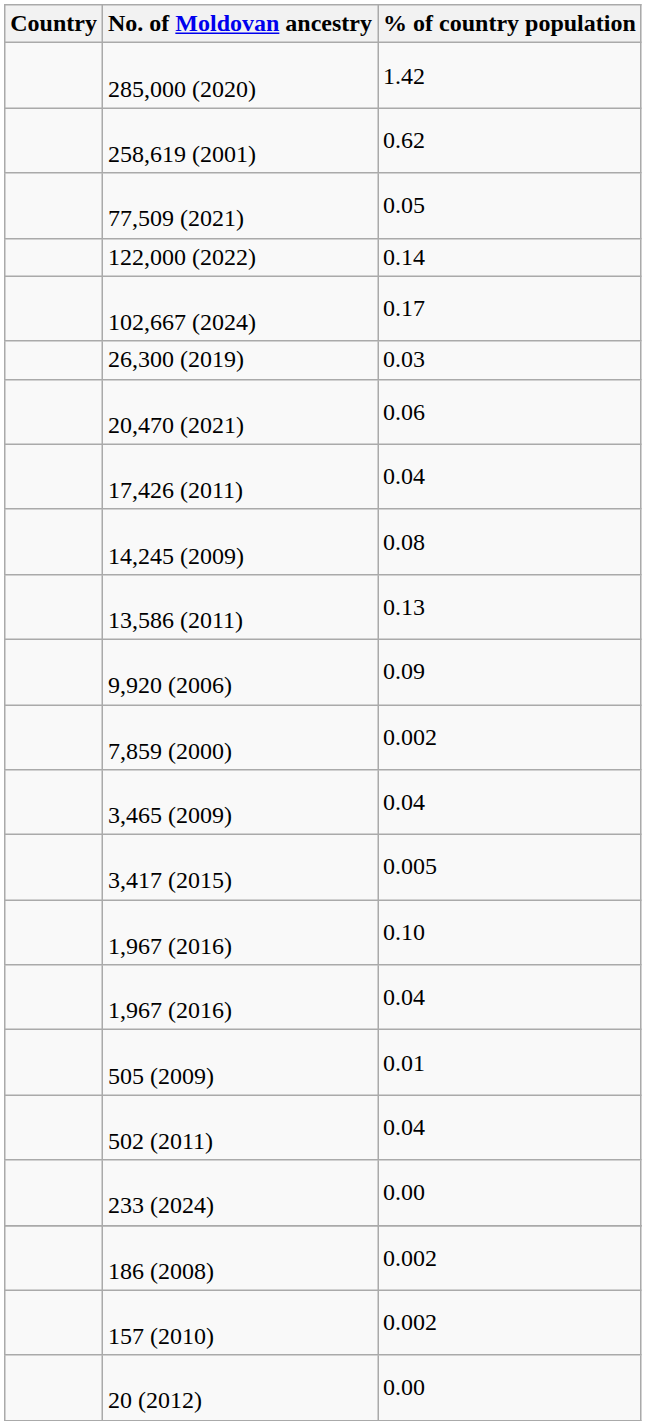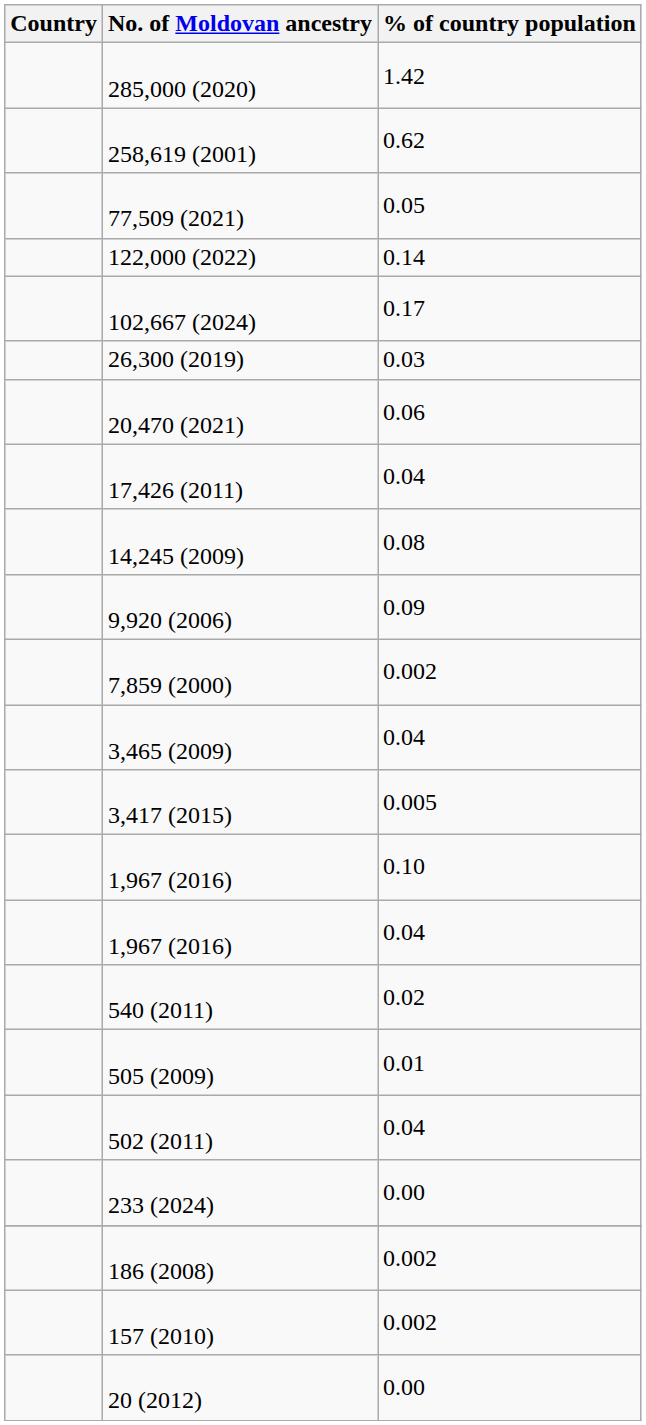 <table class="wikitable sortable">
 <tr>
 <th>Country</th>
 <th>No. of <a href='#'>Moldovan</a> ancestry</th>
 <th>% of country population</th>
 </tr>
 <tr>
 <td><br></td>
 <td><br>285,000 (2020)</td>
 <td>1.42</td>
 </tr>
 <tr>
 <td><br></td>
 <td><br>258,619 (2001)</td>
 <td>0.62</td>
 </tr>
 <tr>
 <td><br></td>
 <td><br>77,509 (2021)</td>
 <td>0.05</td>
 </tr>
 <tr>
 <td></td>
 <td>122,000 (2022)</td>
 <td>0.14</td>
 </tr>
 <tr>
 <td><br></td>
 <td><br>102,667 (2024)</td>
 <td>0.17</td>
 </tr>
 <tr>
 <td></td>
 <td>26,300 (2019)</td>
 <td>0.03</td>
 </tr>
 <tr>
 <td><br></td>
 <td><br>20,470 (2021)</td>
 <td>0.06</td>
 </tr>
 <tr>
 <td><br></td>
 <td><br>17,426 (2011)</td>
 <td>0.04</td>
 </tr>
 <tr>
 <td><br></td>
 <td><br>14,245 (2009)</td>
 <td>0.08</td>
 </tr>
 <tr>
 <td><br></td>
-<td><br>13,586 (2011)</td>
-<td>0.13</td>
-</tr>
-<tr>
-<td><br></td>
 <td><br>9,920 (2006)</td>
 <td>0.09</td>
 </tr>
 <tr>
 <td><br></td>
 <td><br>7,859 (2000)</td>
 <td>0.002</td>
 </tr>
 <tr>
 <td><br></td>
 <td><br>3,465 (2009)</td>
 <td>0.04</td>
 </tr>
 <tr>
 <td><br></td>
 <td><br>3,417 (2015)</td>
 <td>0.005</td>
 </tr>
 <tr>
 <td><br></td>
 <td><br>1,967 (2016)</td>
 <td>0.10</td>
 </tr>
 <tr>
 <td><br></td>
 <td><br>1,967 (2016)</td>
 <td>0.04</td>
+</tr>
+<tr>
+<td><br></td>
+<td><br>540 (2011)</td>
+<td>0.02</td>
 </tr>
 <tr>
 <td><br></td>
 <td><br>505 (2009)</td>
 <td>0.01</td>
 </tr>
 <tr>
 <td><br></td>
 <td><br>502 (2011)</td>
 <td>0.04</td>
 </tr>
 <tr>
 <td><br></td>
 <td><br>233 (2024)</td>
 <td>0.00</td>
 </tr>
 <tr>
 </tr>
 <tr>
 <td><br></td>
 <td><br>186 (2008)</td>
 <td>0.002</td>
 </tr>
 <tr>
 <td><br></td>
 <td><br>157 (2010)</td>
 <td>0.002</td>
 </tr>
 <tr>
 <td><br></td>
 <td><br>20 (2012)</td>
 <td>0.00</td>
 </tr>
 </table>
